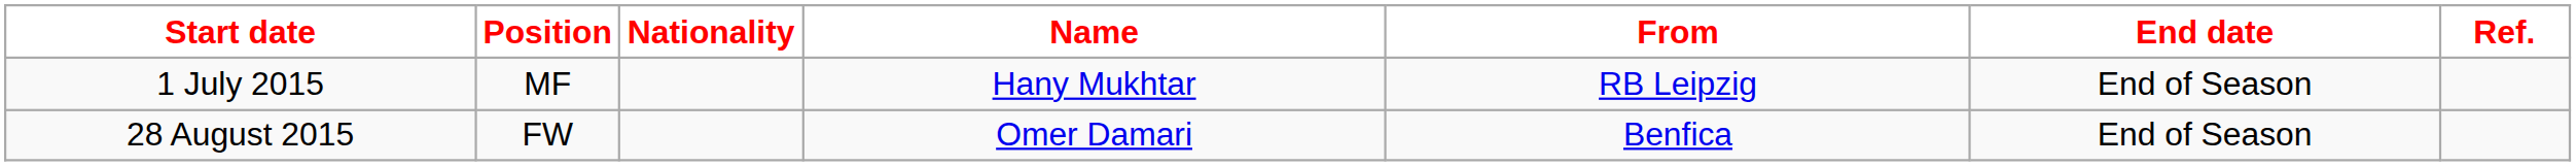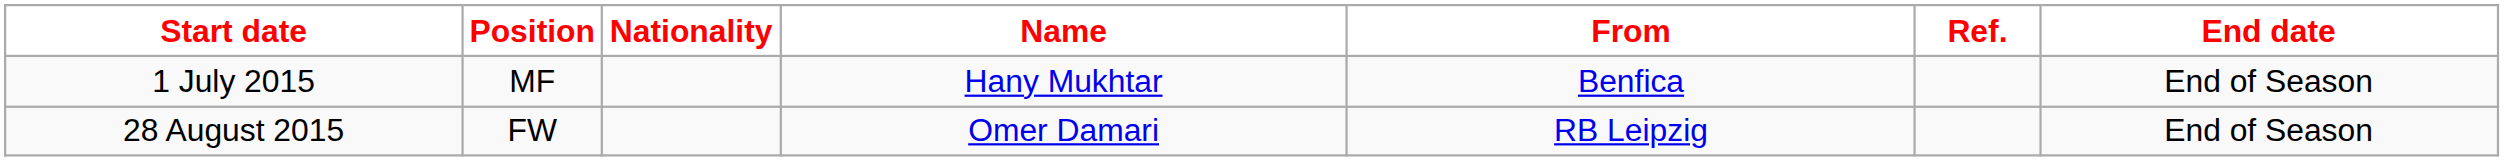 <table class="wikitable"  style="text-align:center; font-size:90%; ">
 <tr>
 <th style="background:#FFFFFF; color:#FF0000; width:200px;">Start date</th>
 <th style="background:#FFFFFF; color:#FF0000; width:50px;">Position</th>
 <th style="background:#FFFFFF; color:#FF0000; width:50px;">Nationality</th>
 <th style="background:#FFFFFF; color:#FF0000; width:250px;">Name</th>
 <th style="background:#FFFFFF; color:#FF0000; width:250px;">From</th>
+<th style="background:#FFFFFF; color:#FF0000; width:50px;">Ref.</th>
 <th style="background:#FFFFFF; color:#FF0000; width:200px;">End date</th>
-<th style="background:#FFFFFF; color:#FF0000; width:50px;">Ref.</th>
 </tr>
 <tr>
 <td>1 July 2015</td>
 <td>MF</td>
 <td></td>
 <td><a href='#'>Hany Mukhtar</a></td>
-<td><a href='#'>RB Leipzig</a></td>
+<td><a href='#'>Benfica</a></td>
+<td></td>
 <td>End of Season</td>
-<td></td>
 </tr>
 <tr>
 <td>28 August 2015</td>
 <td>FW</td>
 <td></td>
 <td><a href='#'>Omer Damari</a></td>
-<td><a href='#'>Benfica</a></td>
+<td><a href='#'>RB Leipzig</a></td>
+<td></td>
 <td>End of Season</td>
-<td></td>
 </tr>
 </table>
